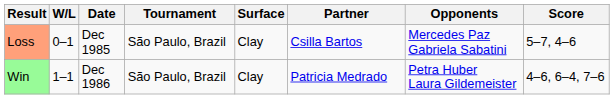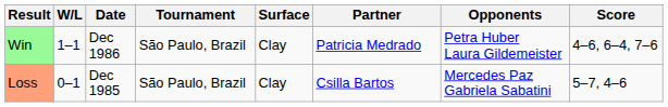 <table class="sortable wikitable">
 <tr>
 <th>Result</th>
 <th style="width:28px" class="unsortable">W/L</th>
 <th style="width:50px">Date</th>
 <th style="width:130px">Tournament</th>
 <th style="width:50px">Surface</th>
 <th style="width:140px">Partner</th>
 <th style="width:140px">Opponents</th>
 <th style="width:100px" class="unsortable">Score</th>
 </tr>
 <tr>
+<td style="background:#98fb98;">Win</td>
+<td>1–1</td>
+<td>Dec 1986</td>
+<td>São Paulo, Brazil</td>
+<td>Clay</td>
+<td> <a href='#'>Patricia Medrado</a></td>
+<td> <a href='#'>Petra Huber</a><br> <a href='#'>Laura Gildemeister</a></td>
+<td>4–6, 6–4, 7–6</td>
+</tr>
+<tr>
 <td style="background:#ffa07a;">Loss</td>
 <td>0–1</td>
 <td>Dec 1985</td>
 <td>São Paulo, Brazil</td>
 <td>Clay</td>
 <td> <a href='#'>Csilla Bartos</a></td>
 <td> <a href='#'>Mercedes Paz</a><br> <a href='#'>Gabriela Sabatini</a></td>
 <td>5–7, 4–6</td>
 </tr>
-<tr>
-<td style="background:#98fb98;">Win</td>
-<td>1–1</td>
-<td>Dec 1986</td>
-<td>São Paulo, Brazil</td>
-<td>Clay</td>
-<td> <a href='#'>Patricia Medrado</a></td>
-<td> <a href='#'>Petra Huber</a><br> <a href='#'>Laura Gildemeister</a></td>
-<td>4–6, 6–4, 7–6</td>
-</tr>
 </table>
